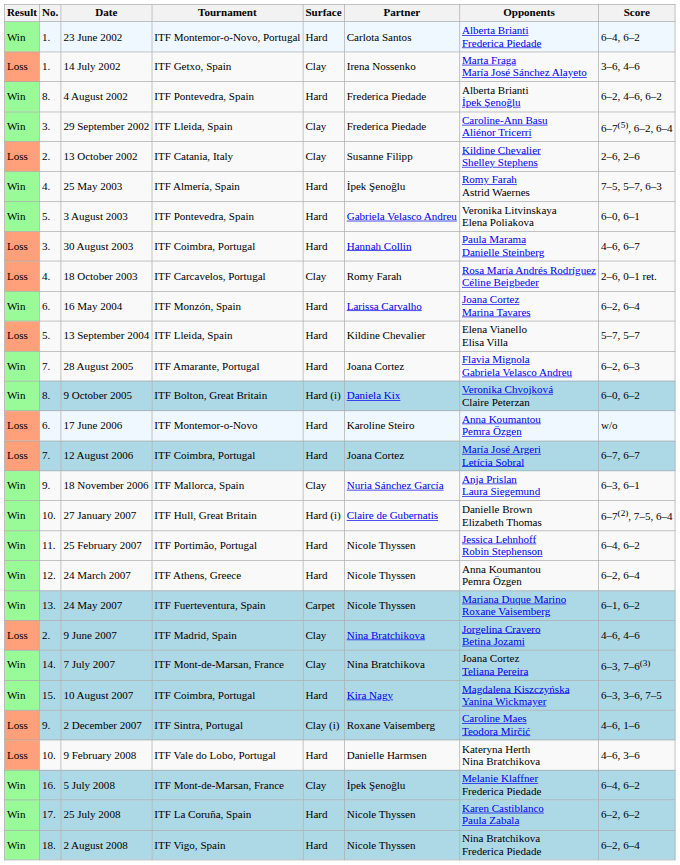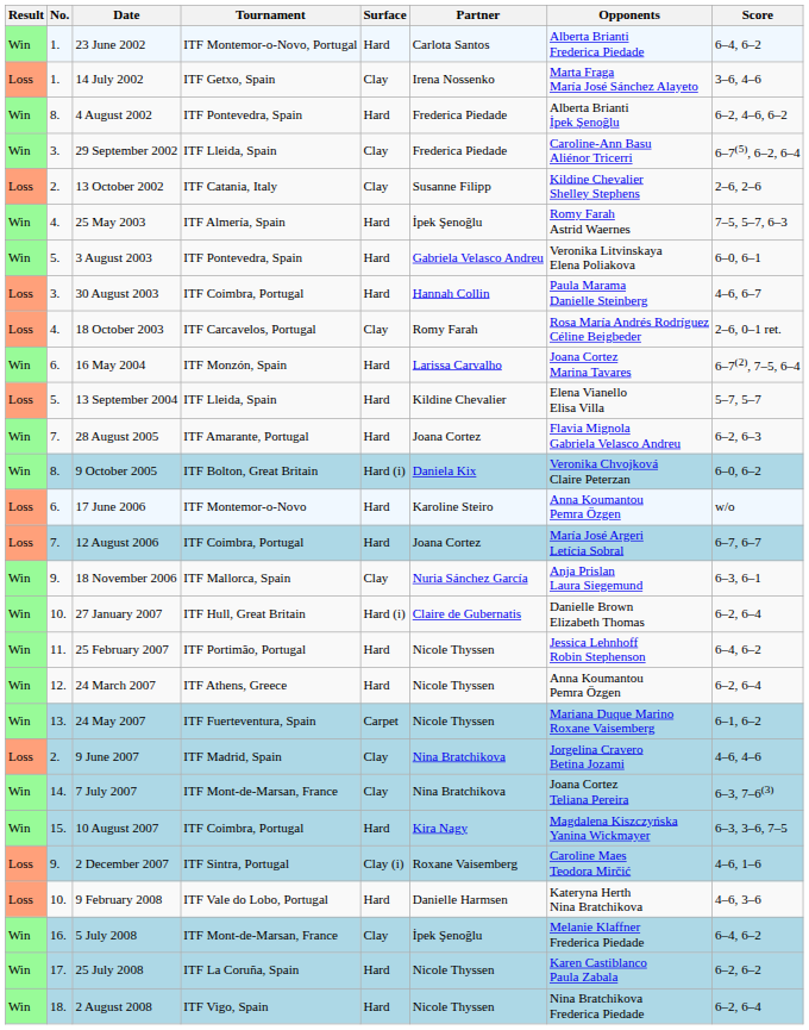 <table class="sortable wikitable">
 <tr>
 <th>Result</th>
 <th>No.</th>
 <th>Date</th>
 <th>Tournament</th>
 <th>Surface</th>
 <th>Partner</th>
 <th>Opponents</th>
 <th class="unsortable">Score</th>
 </tr>
 <tr style="background:#f0f8ff;">
 <td style="background:#98fb98;">Win</td>
 <td>1.</td>
 <td>23 June 2002</td>
 <td>ITF Montemor-o-Novo, Portugal</td>
 <td>Hard</td>
 <td> Carlota Santos</td>
 <td> <a href='#'>Alberta Brianti</a> <br>  <a href='#'>Frederica Piedade</a></td>
 <td>6–4, 6–2</td>
 </tr>
 <tr>
 <td style="background:#ffa07a;">Loss</td>
 <td>1.</td>
 <td>14 July 2002</td>
 <td>ITF Getxo, Spain</td>
 <td>Clay</td>
 <td> Irena Nossenko</td>
 <td> <a href='#'>Marta Fraga</a> <br>  <a href='#'>María José Sánchez Alayeto</a></td>
 <td>3–6, 4–6</td>
 </tr>
 <tr>
 <td style="background:#98fb98;">Win</td>
 <td>8.</td>
 <td>4 August 2002</td>
 <td>ITF Pontevedra, Spain</td>
 <td>Hard</td>
 <td> Frederica Piedade</td>
 <td> Alberta Brianti <br>  <a href='#'>İpek Şenoğlu</a></td>
 <td>6–2, 4–6, 6–2</td>
 </tr>
 <tr>
 <td style="background:#98fb98;">Win</td>
 <td>3.</td>
 <td>29 September 2002</td>
 <td>ITF Lleida, Spain</td>
 <td>Clay</td>
 <td> Frederica Piedade</td>
 <td> <a href='#'>Caroline-Ann Basu</a> <br>  <a href='#'>Aliénor Tricerri</a></td>
 <td>6–7<sup>(5)</sup>, 6–2, 6–4</td>
 </tr>
 <tr>
 <td style="background:#ffa07a;">Loss</td>
 <td>2.</td>
 <td>13 October 2002</td>
 <td>ITF Catania, Italy</td>
 <td>Clay</td>
 <td> Susanne Filipp</td>
 <td> <a href='#'>Kildine Chevalier</a> <br>  <a href='#'>Shelley Stephens</a></td>
 <td>2–6, 2–6</td>
 </tr>
 <tr>
 <td style="background:#98fb98;">Win</td>
 <td>4.</td>
 <td>25 May 2003</td>
 <td>ITF Almería, Spain</td>
 <td>Hard</td>
 <td> İpek Şenoğlu</td>
 <td> <a href='#'>Romy Farah</a> <br>  Astrid Waernes</td>
 <td>7–5, 5–7, 6–3</td>
 </tr>
 <tr>
 <td style="background:#98fb98;">Win</td>
 <td>5.</td>
 <td>3 August 2003</td>
 <td>ITF Pontevedra, Spain</td>
 <td>Hard</td>
 <td> <a href='#'>Gabriela Velasco Andreu</a></td>
 <td> Veronika Litvinskaya <br>  Elena Poliakova</td>
 <td>6–0, 6–1</td>
 </tr>
 <tr>
 <td style="background:#ffa07a;">Loss</td>
 <td>3.</td>
 <td>30 August 2003</td>
 <td>ITF Coimbra, Portugal</td>
 <td>Hard</td>
 <td> <a href='#'>Hannah Collin</a></td>
 <td> <a href='#'>Paula Marama</a> <br>  <a href='#'>Danielle Steinberg</a></td>
 <td>4–6, 6–7</td>
 </tr>
 <tr>
 <td style="background:#ffa07a;">Loss</td>
 <td>4.</td>
 <td>18 October 2003</td>
 <td>ITF Carcavelos, Portugal</td>
 <td>Clay</td>
 <td> Romy Farah</td>
 <td> <a href='#'>Rosa María Andrés Rodríguez</a> <br>  <a href='#'>Céline Beigbeder</a></td>
 <td>2–6, 0–1 ret.</td>
 </tr>
 <tr>
 <td style="background:#98fb98;">Win</td>
 <td>6.</td>
 <td>16 May 2004</td>
 <td>ITF Monzón, Spain</td>
 <td>Hard</td>
 <td> <a href='#'>Larissa Carvalho</a></td>
 <td> <a href='#'>Joana Cortez</a> <br>  <a href='#'>Marina Tavares</a></td>
-<td>6–2, 6–4</td>
+<td>6–7<sup>(2)</sup>, 7–5, 6–4</td>
 </tr>
 <tr>
 <td style="background:#ffa07a;">Loss</td>
 <td>5.</td>
 <td>13 September 2004</td>
 <td>ITF Lleida, Spain</td>
 <td>Hard</td>
 <td> Kildine Chevalier</td>
 <td> Elena Vianello <br>  Elisa Villa</td>
 <td>5–7, 5–7</td>
 </tr>
 <tr>
 <td style="background:#98fb98;">Win</td>
 <td>7.</td>
 <td>28 August 2005</td>
 <td>ITF Amarante, Portugal</td>
 <td>Hard</td>
 <td> Joana Cortez</td>
 <td> <a href='#'>Flavia Mignola</a> <br>  <a href='#'>Gabriela Velasco Andreu</a></td>
 <td>6–2, 6–3</td>
 </tr>
 <tr style="background:lightblue;">
 <td style="background:#98fb98;">Win</td>
 <td>8.</td>
 <td>9 October 2005</td>
 <td>ITF Bolton, Great Britain</td>
 <td>Hard (i)</td>
 <td> <a href='#'>Daniela Kix</a></td>
 <td> <a href='#'>Veronika Chvojková</a> <br>  Claire Peterzan</td>
 <td>6–0, 6–2</td>
 </tr>
 <tr style="background:#f0f8ff;">
 <td style="background:#ffa07a;">Loss</td>
 <td>6.</td>
 <td>17 June 2006</td>
 <td>ITF Montemor-o-Novo</td>
 <td>Hard</td>
 <td> Karoline Steiro</td>
 <td> <a href='#'>Anna Koumantou</a> <br>  <a href='#'>Pemra Özgen</a></td>
 <td>w/o</td>
 </tr>
 <tr style="background:lightblue;">
 <td style="background:#ffa07a;">Loss</td>
 <td>7.</td>
 <td>12 August 2006</td>
 <td>ITF Coimbra, Portugal</td>
 <td>Hard</td>
 <td> Joana Cortez</td>
 <td> <a href='#'>María José Argeri</a> <br>  <a href='#'>Letícia Sobral</a></td>
 <td>6–7, 6–7</td>
 </tr>
 <tr>
 <td style="background:#98fb98;">Win</td>
 <td>9.</td>
 <td>18 November 2006</td>
 <td>ITF Mallorca, Spain</td>
 <td>Clay</td>
 <td> <a href='#'>Nuria Sánchez García</a></td>
 <td> <a href='#'>Anja Prislan</a> <br>  <a href='#'>Laura Siegemund</a></td>
 <td>6–3, 6–1</td>
 </tr>
 <tr>
 <td style="background:#98fb98;">Win</td>
 <td>10.</td>
 <td>27 January 2007</td>
 <td>ITF Hull, Great Britain</td>
 <td>Hard (i)</td>
 <td> <a href='#'>Claire de Gubernatis</a></td>
 <td> Danielle Brown <br>  Elizabeth Thomas</td>
-<td>6–7<sup>(2)</sup>, 7–5, 6–4</td>
+<td>6–2, 6–4</td>
 </tr>
 <tr>
 <td style="background:#98fb98;">Win</td>
 <td>11.</td>
 <td>25 February 2007</td>
 <td>ITF Portimão, Portugal</td>
 <td>Hard</td>
 <td> Nicole Thyssen</td>
 <td> <a href='#'>Jessica Lehnhoff</a> <br>  <a href='#'>Robin Stephenson</a></td>
 <td>6–4, 6–2</td>
 </tr>
 <tr>
 <td style="background:#98fb98;">Win</td>
 <td>12.</td>
 <td>24 March 2007</td>
 <td>ITF Athens, Greece</td>
 <td>Hard</td>
 <td> Nicole Thyssen</td>
 <td> Anna Koumantou <br>  Pemra Özgen</td>
 <td>6–2, 6–4</td>
 </tr>
 <tr style="background:lightblue;">
 <td style="background:#98fb98;">Win</td>
 <td>13.</td>
 <td>24 May 2007</td>
 <td>ITF Fuerteventura, Spain</td>
 <td>Carpet</td>
 <td> Nicole Thyssen</td>
 <td> <a href='#'>Mariana Duque Marino</a> <br>  <a href='#'>Roxane Vaisemberg</a></td>
 <td>6–1, 6–2</td>
 </tr>
 <tr style="background:lightblue;">
 <td style="background:#ffa07a;">Loss</td>
 <td>2.</td>
 <td>9 June 2007</td>
 <td>ITF Madrid, Spain</td>
 <td>Clay</td>
 <td> <a href='#'>Nina Bratchikova</a></td>
 <td> <a href='#'>Jorgelina Cravero</a> <br>  <a href='#'>Betina Jozami</a></td>
 <td>4–6, 4–6</td>
 </tr>
 <tr style="background:lightblue;">
 <td style="background:#98fb98;">Win</td>
 <td>14.</td>
 <td>7 July 2007</td>
 <td>ITF Mont-de-Marsan, France</td>
 <td>Clay</td>
 <td> Nina Bratchikova</td>
 <td> Joana Cortez <br>  <a href='#'>Teliana Pereira</a></td>
 <td>6–3, 7–6<sup>(3)</sup></td>
 </tr>
 <tr style="background:lightblue;">
 <td style="background:#98fb98;">Win</td>
 <td>15.</td>
 <td>10 August 2007</td>
 <td>ITF Coimbra, Portugal</td>
 <td>Hard</td>
 <td> <a href='#'>Kira Nagy</a></td>
 <td> <a href='#'>Magdalena Kiszczyńska</a> <br>  <a href='#'>Yanina Wickmayer</a></td>
 <td>6–3, 3–6, 7–5</td>
 </tr>
 <tr style="background:lightblue;">
 <td style="background:#ffa07a;">Loss</td>
 <td>9.</td>
 <td>2 December 2007</td>
 <td>ITF Sintra, Portugal</td>
 <td>Clay (i)</td>
 <td> Roxane Vaisemberg</td>
 <td> <a href='#'>Caroline Maes</a> <br>  <a href='#'>Teodora Mirčić</a></td>
 <td>4–6, 1–6</td>
 </tr>
 <tr>
 <td style="background:#ffa07a;">Loss</td>
 <td>10.</td>
 <td>9 February 2008</td>
 <td>ITF Vale do Lobo, Portugal</td>
 <td>Hard</td>
 <td> Danielle Harmsen</td>
 <td> Kateryna Herth <br>  Nina Bratchikova</td>
 <td>4–6, 3–6</td>
 </tr>
 <tr style="background:lightblue;">
 <td style="background:#98fb98;">Win</td>
 <td>16.</td>
 <td>5 July 2008</td>
 <td>ITF Mont-de-Marsan, France</td>
 <td>Clay</td>
 <td> İpek Şenoğlu</td>
 <td> <a href='#'>Melanie Klaffner</a> <br>  Frederica Piedade</td>
 <td>6–4, 6–2</td>
 </tr>
 <tr style="background:lightblue;">
 <td style="background:#98fb98;">Win</td>
 <td>17.</td>
 <td>25 July 2008</td>
 <td>ITF La Coruña, Spain</td>
 <td>Hard</td>
 <td> Nicole Thyssen</td>
 <td> <a href='#'>Karen Castiblanco</a> <br>  <a href='#'>Paula Zabala</a></td>
 <td>6–2, 6–2</td>
 </tr>
 <tr style="background:lightblue;">
 <td style="background:#98fb98;">Win</td>
 <td>18.</td>
 <td>2 August 2008</td>
 <td>ITF Vigo, Spain</td>
 <td>Hard</td>
 <td> Nicole Thyssen</td>
 <td> Nina Bratchikova <br>  Frederica Piedade</td>
 <td>6–2, 6–4</td>
 </tr>
 </table>
